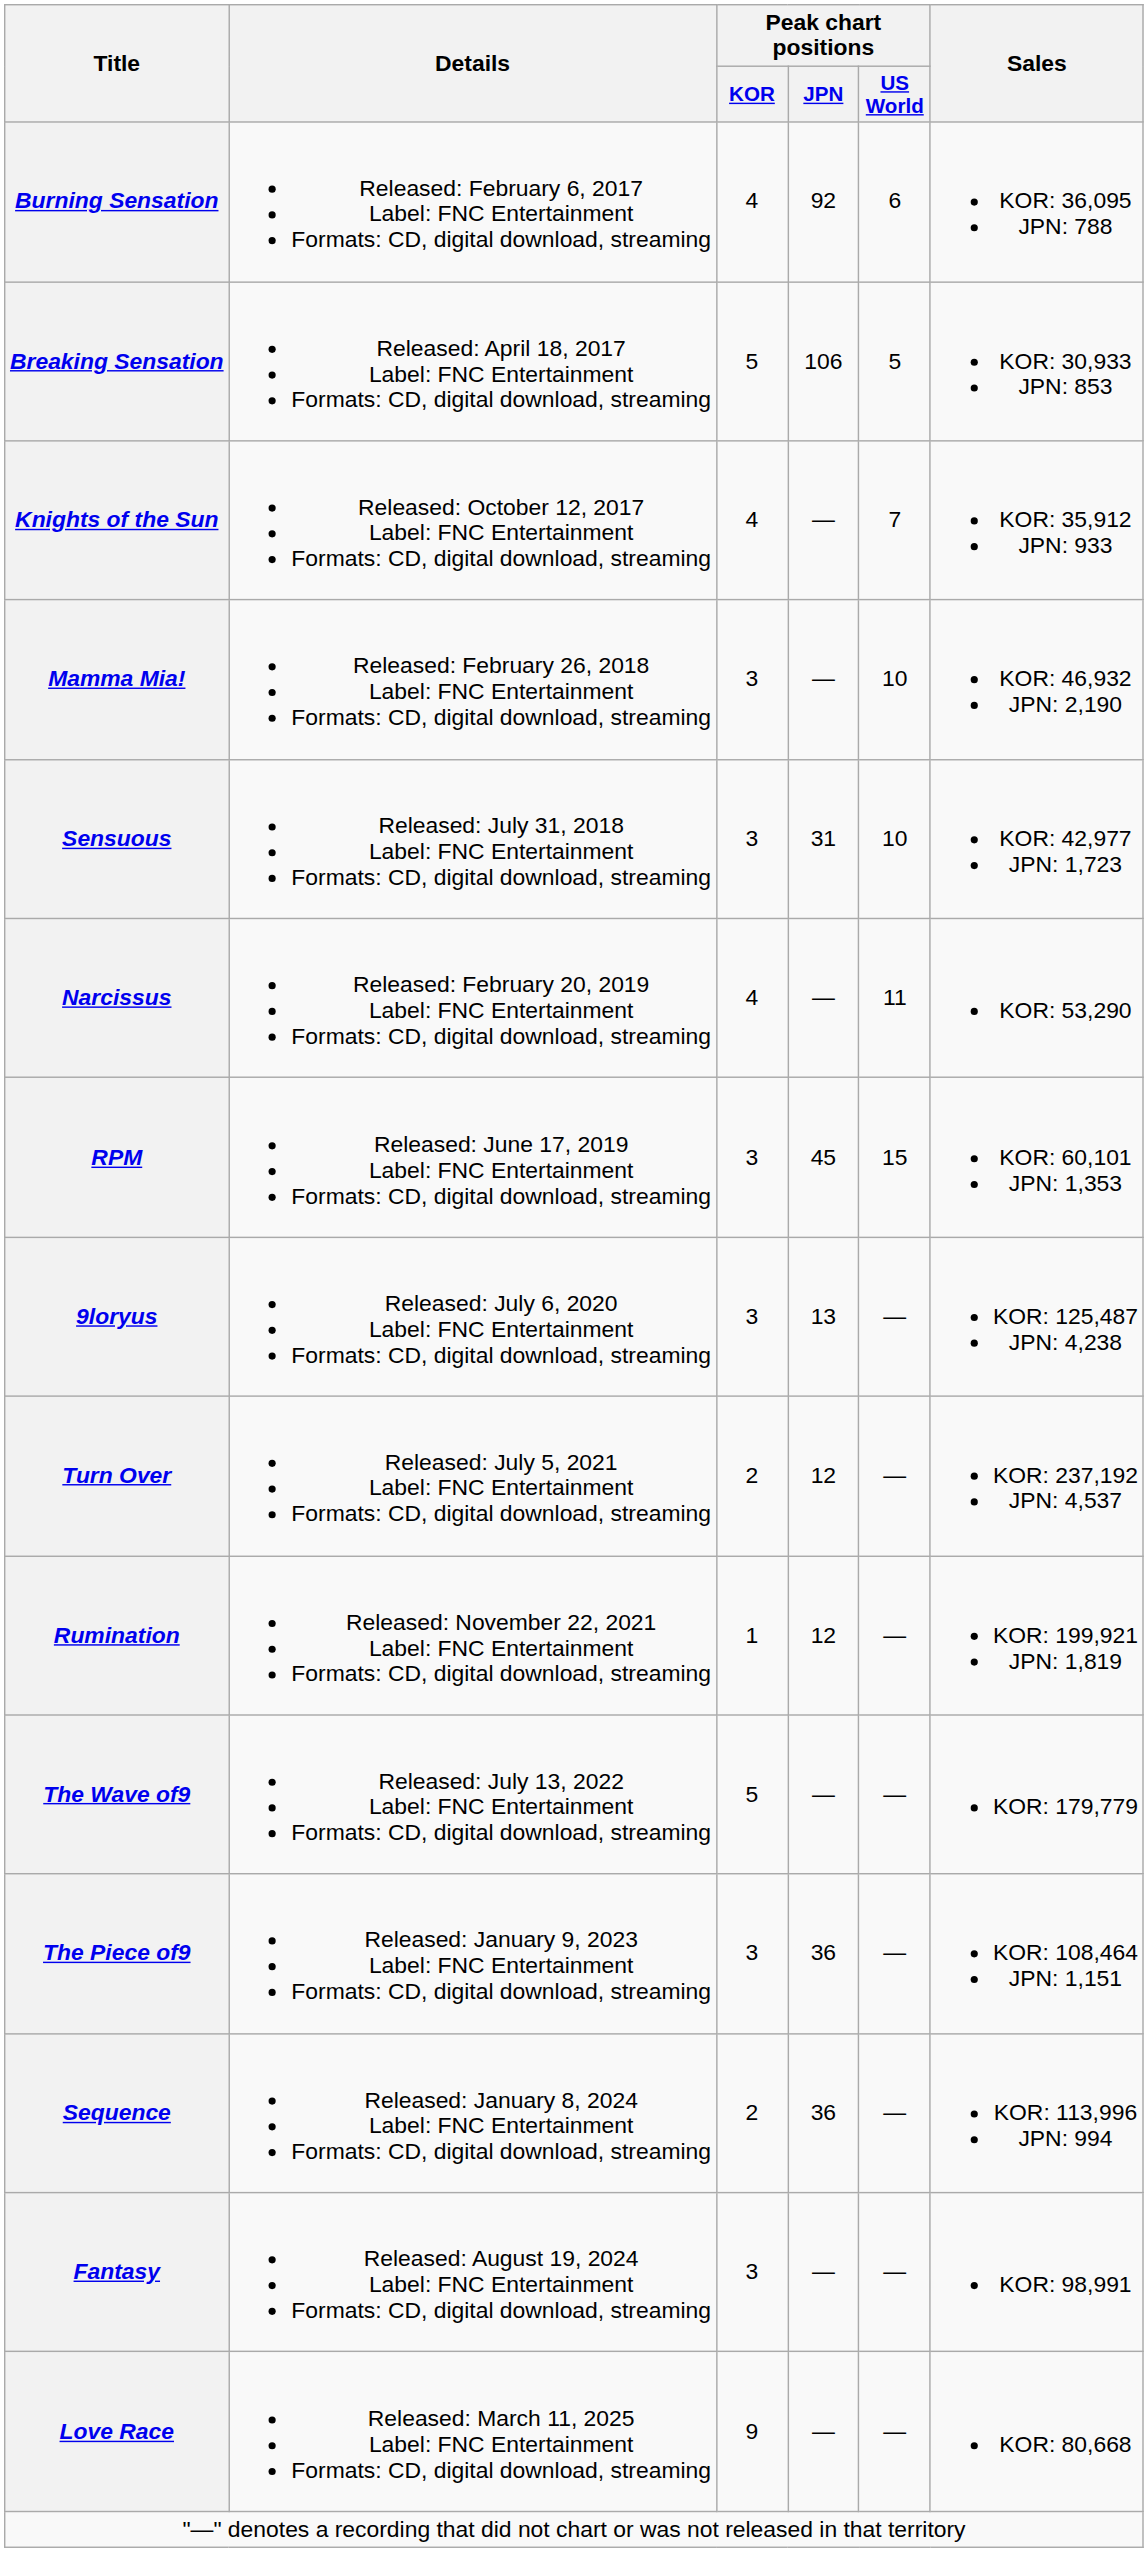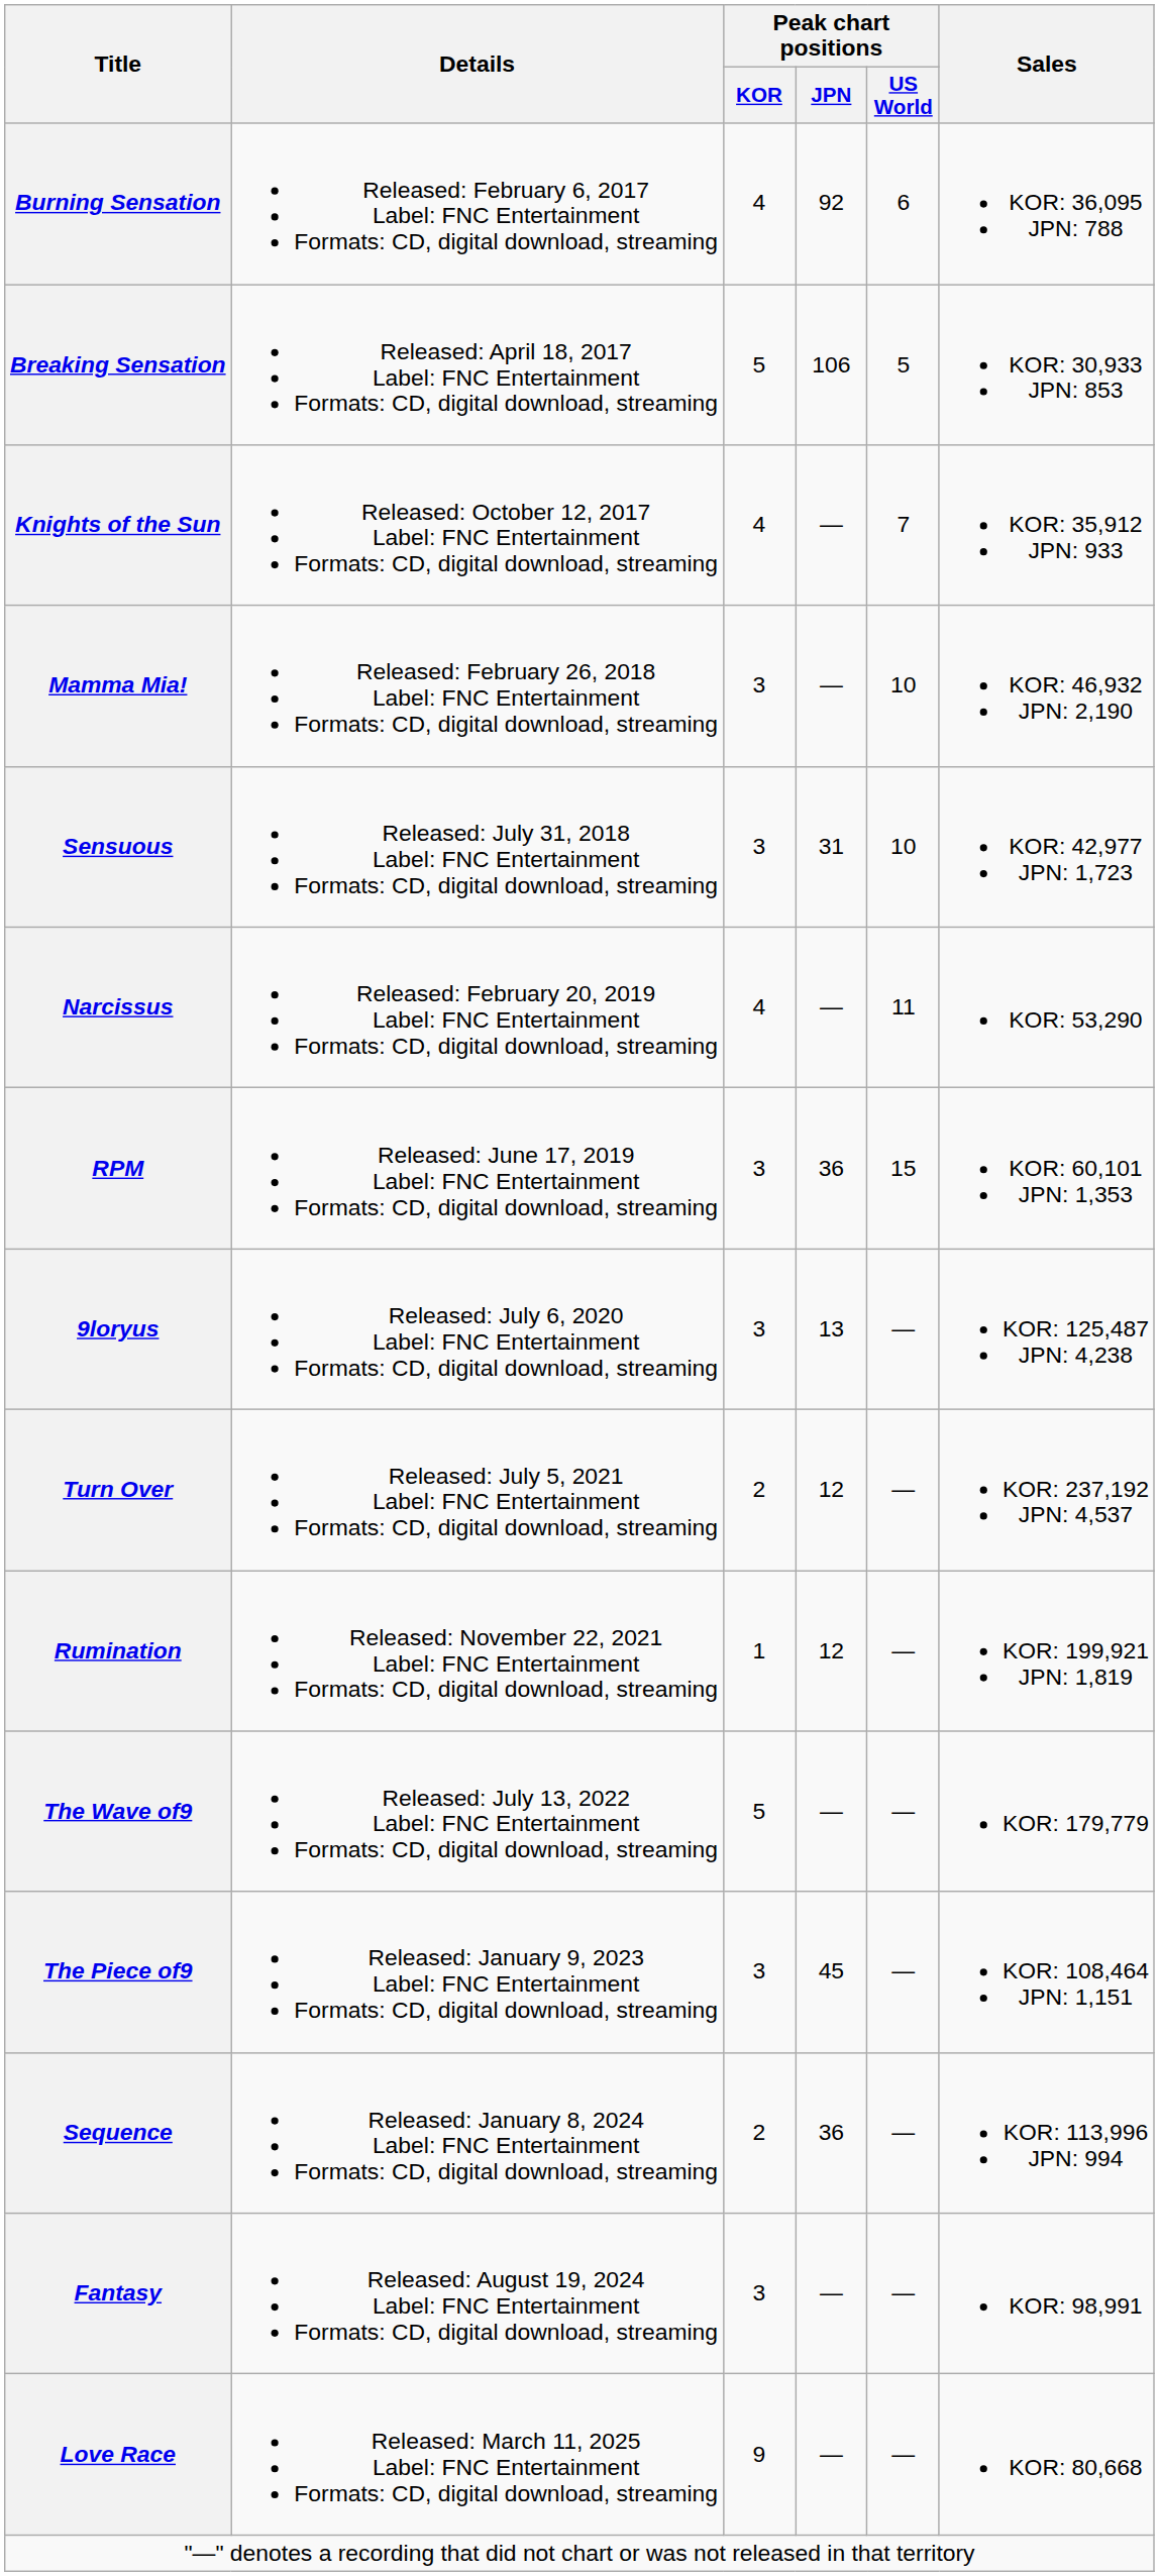 <table class="wikitable plainrowheaders" style="text-align:center">
 <tr>
 <th scope="col" rowspan="2">Title</th>
 <th scope="col" rowspan="2">Details</th>
 <th scope="col" colspan="3">Peak chart positions</th>
 <th scope="col" rowspan="2">Sales</th>
 </tr>
 <tr>
 <th scope="col" style="width:3em;font-size:90%"><a href='#'>KOR</a><br></th>
 <th scope="col" style="width:3em;font-size:90%"><a href='#'>JPN</a><br></th>
 <th scope="col" style="width:3em;font-size:90%"><a href='#'>US<br>World</a><br></th>
 </tr>
 <tr>
 <th scope="row"><em><a href='#'>Burning Sensation</a></em></th>
 <td><br><ul><li>Released: February 6, 2017</li><li>Label: FNC Entertainment</li><li>Formats: CD, digital download, streaming</li></ul></td>
 <td>4</td>
 <td>92</td>
 <td>6</td>
 <td><br><ul><li>KOR: 36,095</li><li>JPN: 788</li></ul></td>
 </tr>
 <tr>
 <th scope="row"><em><a href='#'>Breaking Sensation</a></em></th>
 <td><br><ul><li>Released: April 18, 2017</li><li>Label: FNC Entertainment</li><li>Formats: CD, digital download, streaming</li></ul></td>
 <td>5</td>
 <td>106</td>
 <td>5</td>
 <td><br><ul><li>KOR: 30,933</li><li>JPN: 853</li></ul></td>
 </tr>
 <tr>
 <th scope="row"><em><a href='#'>Knights of the Sun</a></em></th>
 <td><br><ul><li>Released: October 12, 2017</li><li>Label: FNC Entertainment</li><li>Formats: CD, digital download, streaming</li></ul></td>
 <td>4</td>
 <td>—</td>
 <td>7</td>
 <td><br><ul><li>KOR: 35,912</li><li>JPN: 933</li></ul></td>
 </tr>
 <tr>
 <th scope="row"><em><a href='#'>Mamma Mia!</a></em></th>
 <td><br><ul><li>Released: February 26, 2018</li><li>Label: FNC Entertainment</li><li>Formats: CD, digital download, streaming</li></ul></td>
 <td>3</td>
 <td>—</td>
 <td>10</td>
 <td><br><ul><li>KOR: 46,932</li><li>JPN: 2,190</li></ul></td>
 </tr>
 <tr>
 <th scope="row"><em><a href='#'>Sensuous</a></em></th>
 <td><br><ul><li>Released: July 31, 2018</li><li>Label: FNC Entertainment</li><li>Formats: CD, digital download, streaming</li></ul></td>
 <td>3</td>
 <td>31</td>
 <td>10</td>
 <td><br><ul><li>KOR: 42,977</li><li>JPN: 1,723</li></ul></td>
 </tr>
 <tr>
 <th scope="row"><em><a href='#'>Narcissus</a></em></th>
 <td><br><ul><li>Released: February 20, 2019</li><li>Label: FNC Entertainment</li><li>Formats: CD, digital download, streaming</li></ul></td>
 <td>4</td>
 <td>—</td>
 <td>11</td>
 <td><br><ul><li>KOR: 53,290</li></ul></td>
 </tr>
 <tr>
 <th scope="row"><em><a href='#'>RPM</a></em></th>
 <td><br><ul><li>Released: June 17, 2019</li><li>Label: FNC Entertainment</li><li>Formats: CD, digital download, streaming</li></ul></td>
 <td>3</td>
-<td>45</td>
+<td>36</td>
 <td>15</td>
 <td><br><ul><li>KOR: 60,101</li><li>JPN: 1,353</li></ul></td>
 </tr>
 <tr>
 <th scope="row"><em><a href='#'>9loryus</a></em></th>
 <td><br><ul><li>Released: July 6, 2020</li><li>Label: FNC Entertainment</li><li>Formats: CD, digital download, streaming</li></ul></td>
 <td>3</td>
 <td>13</td>
 <td>—</td>
 <td><br><ul><li>KOR: 125,487</li><li>JPN: 4,238</li></ul></td>
 </tr>
 <tr>
 <th scope="row"><em><a href='#'>Turn Over</a></em></th>
 <td><br><ul><li>Released: July 5, 2021</li><li>Label: FNC Entertainment</li><li>Formats: CD, digital download, streaming</li></ul></td>
 <td>2</td>
 <td>12</td>
 <td>—</td>
 <td><br><ul><li>KOR: 237,192</li><li>JPN: 4,537</li></ul></td>
 </tr>
 <tr>
 <th scope="row"><em><a href='#'>Rumination</a></em></th>
 <td><br><ul><li>Released: November 22, 2021</li><li>Label: FNC Entertainment</li><li>Formats: CD, digital download, streaming</li></ul></td>
 <td>1</td>
 <td>12</td>
 <td>—</td>
 <td><br><ul><li>KOR: 199,921</li><li>JPN: 1,819</li></ul></td>
 </tr>
 <tr>
 <th scope="row"><em><a href='#'>The Wave of9</a></em></th>
 <td><br><ul><li>Released: July 13, 2022</li><li>Label: FNC Entertainment</li><li>Formats: CD, digital download, streaming</li></ul></td>
 <td>5</td>
 <td>—</td>
 <td>—</td>
 <td><br><ul><li>KOR: 179,779</li></ul></td>
 </tr>
 <tr>
 <th scope="row"><em><a href='#'>The Piece of9</a></em></th>
 <td><br><ul><li>Released: January 9, 2023</li><li>Label: FNC Entertainment</li><li>Formats: CD, digital download, streaming</li></ul></td>
 <td>3</td>
-<td>36</td>
+<td>45</td>
 <td>—</td>
 <td><br><ul><li>KOR: 108,464</li><li>JPN: 1,151</li></ul></td>
 </tr>
 <tr>
 <th scope="row"><em><a href='#'>Sequence</a></em></th>
 <td><br><ul><li>Released: January 8, 2024</li><li>Label: FNC Entertainment</li><li>Formats: CD, digital download, streaming</li></ul></td>
 <td>2</td>
 <td>36</td>
 <td>—</td>
 <td><br><ul><li>KOR: 113,996</li><li>JPN: 994</li></ul></td>
 </tr>
 <tr>
 <th scope="row"><em><a href='#'>Fantasy</a></em></th>
 <td><br><ul><li>Released: August 19, 2024</li><li>Label: FNC Entertainment</li><li>Formats: CD, digital download, streaming</li></ul></td>
 <td>3</td>
 <td>—</td>
 <td>—</td>
 <td><br><ul><li>KOR: 98,991</li></ul></td>
 </tr>
 <tr>
 <th scope="row"><em><a href='#'>Love Race</a></em></th>
 <td><br><ul><li>Released: March 11, 2025</li><li>Label: FNC Entertainment</li><li>Formats: CD, digital download, streaming</li></ul></td>
 <td>9</td>
 <td>—</td>
 <td>—</td>
 <td><br><ul><li>KOR: 80,668</li></ul></td>
 </tr>
 <tr>
 <td colspan="6">"—" denotes a recording that did not chart or was not released in that territory</td>
 </tr>
 </table>
